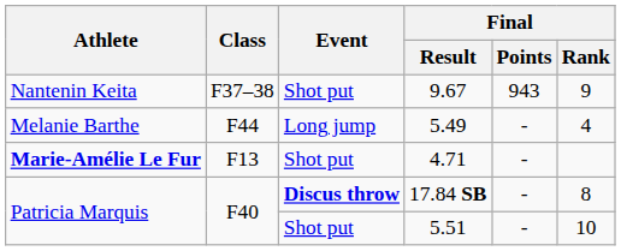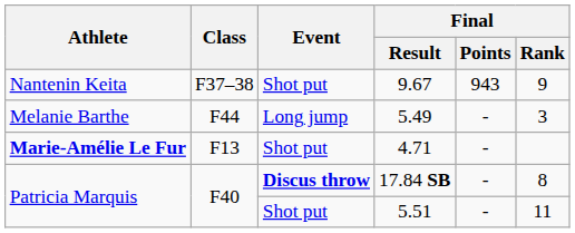 <table class=wikitable style="font-size:90%">
 <tr>
 <th rowspan="2">Athlete</th>
 <th rowspan="2">Class</th>
 <th rowspan="2">Event</th>
 <th colspan="3">Final</th>
 </tr>
 <tr>
 <th>Result</th>
 <th>Points</th>
 <th>Rank</th>
 </tr>
 <tr>
 <td><a href='#'>Nantenin Keita</a></td>
 <td style="text-align:center;">F37–38</td>
 <td><a href='#'>Shot put</a></td>
 <td style="text-align:center;">9.67</td>
 <td style="text-align:center;">943</td>
 <td style="text-align:center;">9</td>
 </tr>
 <tr>
 <td><a href='#'>Melanie Barthe</a></td>
 <td style="text-align:center;">F44</td>
 <td><a href='#'>Long jump</a></td>
 <td style="text-align:center;">5.49</td>
 <td style="text-align:center;">-</td>
-<td style="text-align:center;">4</td>
+<td style="text-align:center;">3</td>
 </tr>
 <tr>
 <td><strong><a href='#'>Marie-Amélie Le Fur</a></strong></td>
 <td style="text-align:center;">F13</td>
 <td><a href='#'>Shot put</a></td>
 <td style="text-align:center;">4.71</td>
 <td style="text-align:center;">-</td>
 <td style="text-align:center;"></td>
 </tr>
 <tr>
 <td rowspan="2"><a href='#'>Patricia Marquis</a></td>
 <td rowspan="2" style="text-align:center;">F40</td>
 <td><strong><a href='#'>Discus throw</a></strong></td>
 <td style="text-align:center;">17.84 <strong>SB</strong></td>
 <td style="text-align:center;">-</td>
 <td style="text-align:center;">8</td>
 </tr>
 <tr>
 <td><a href='#'>Shot put</a></td>
 <td style="text-align:center;">5.51</td>
 <td style="text-align:center;">-</td>
-<td style="text-align:center;">10</td>
+<td style="text-align:center;">11</td>
 </tr>
 </table>
